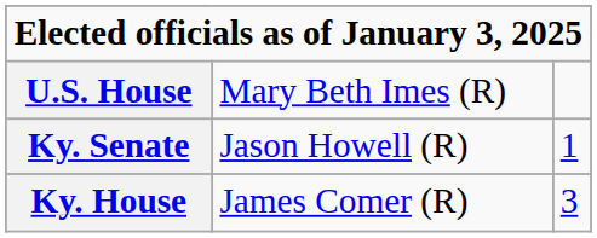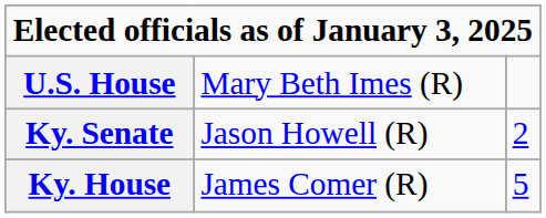 <table class=wikitable>
 <tr>
 <td colspan="3"><strong>Elected officials as of January 3, 2025</strong></td>
 </tr>
 <tr>
 <th scope=row><a href='#'>U.S. House</a></th>
 <td><a href='#'>Mary Beth Imes</a> (R)</td>
 <td></td>
 </tr>
 <tr>
 <th scope=row><a href='#'>Ky. Senate</a></th>
 <td><a href='#'>Jason Howell</a> (R)</td>
-<td><a href='#'>1</a></td>
+<td><a href='#'>2</a></td>
 </tr>
 <tr>
 <th scope=row><a href='#'>Ky. House</a></th>
 <td><a href='#'>James Comer</a> (R)</td>
-<td><a href='#'>3</a></td>
+<td><a href='#'>5</a></td>
 </tr>
 </table>
